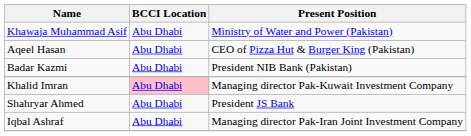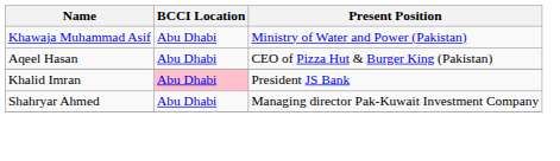 <table class="wikitable">
 <tr>
 <th>Name</th>
 <th>BCCI Location</th>
 <th>Present Position</th>
 </tr>
 <tr>
 <td><a href='#'>Khawaja Muhammad Asif</a></td>
 <td><a href='#'>Abu Dhabi</a></td>
 <td><a href='#'>Ministry of Water and Power (Pakistan)</a></td>
 </tr>
 <tr>
 <td>Aqeel Hasan</td>
 <td><a href='#'>Abu Dhabi</a></td>
 <td>CEO of <a href='#'>Pizza Hut</a> & <a href='#'>Burger King</a> (Pakistan)</td>
 </tr>
 <tr>
-<td>Badar Kazmi</td>
-<td><a href='#'>Abu Dhabi</a></td>
-<td>President NIB Bank (Pakistan)</td>
-</tr>
-<tr>
 </tr>
 <tr>
 <td>Khalid Imran</td>
 <td style="background: pink;"><a href='#'>Abu Dhabi</a></td>
-<td>Managing director Pak-Kuwait Investment Company</td>
+<td>President <a href='#'>JS Bank</a></td>
 </tr>
 <tr>
 <td>Shahryar Ahmed</td>
 <td><a href='#'>Abu Dhabi</a></td>
-<td>President <a href='#'>JS Bank</a></td>
-</tr>
-<tr>
-<td>Iqbal Ashraf</td>
-<td><a href='#'>Abu Dhabi</a></td>
-<td>Managing director Pak-Iran Joint Investment Company</td>
+<td>Managing director Pak-Kuwait Investment Company</td>
 </tr>
 <tr>
 </tr>
 </table>
